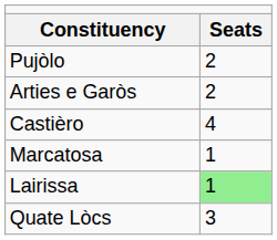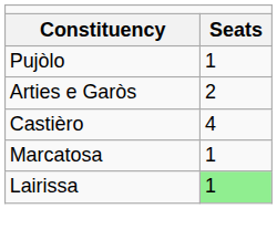 <table class="wikitable" style="text-align:left;">
 <tr>
 <td colspan="2" align="center"></td>
 </tr>
 <tr>
 <th width="150">Constituency</th>
 <th width="50">Seats</th>
 </tr>
 <tr>
 <td>Pujòlo</td>
-<td>2</td>
+<td>1</td>
 </tr>
 <tr>
 <td>Arties e Garòs</td>
 <td>2</td>
 </tr>
 <tr>
 <td>Castièro</td>
 <td>4</td>
 </tr>
 <tr>
 <td>Marcatosa</td>
 <td>1</td>
 </tr>
 <tr>
 <td>Lairissa</td>
 <td style="background: lightgreen;">1</td>
 </tr>
-<tr>
-<td>Quate Lòcs</td>
-<td>3</td>
-</tr>
 </table>
